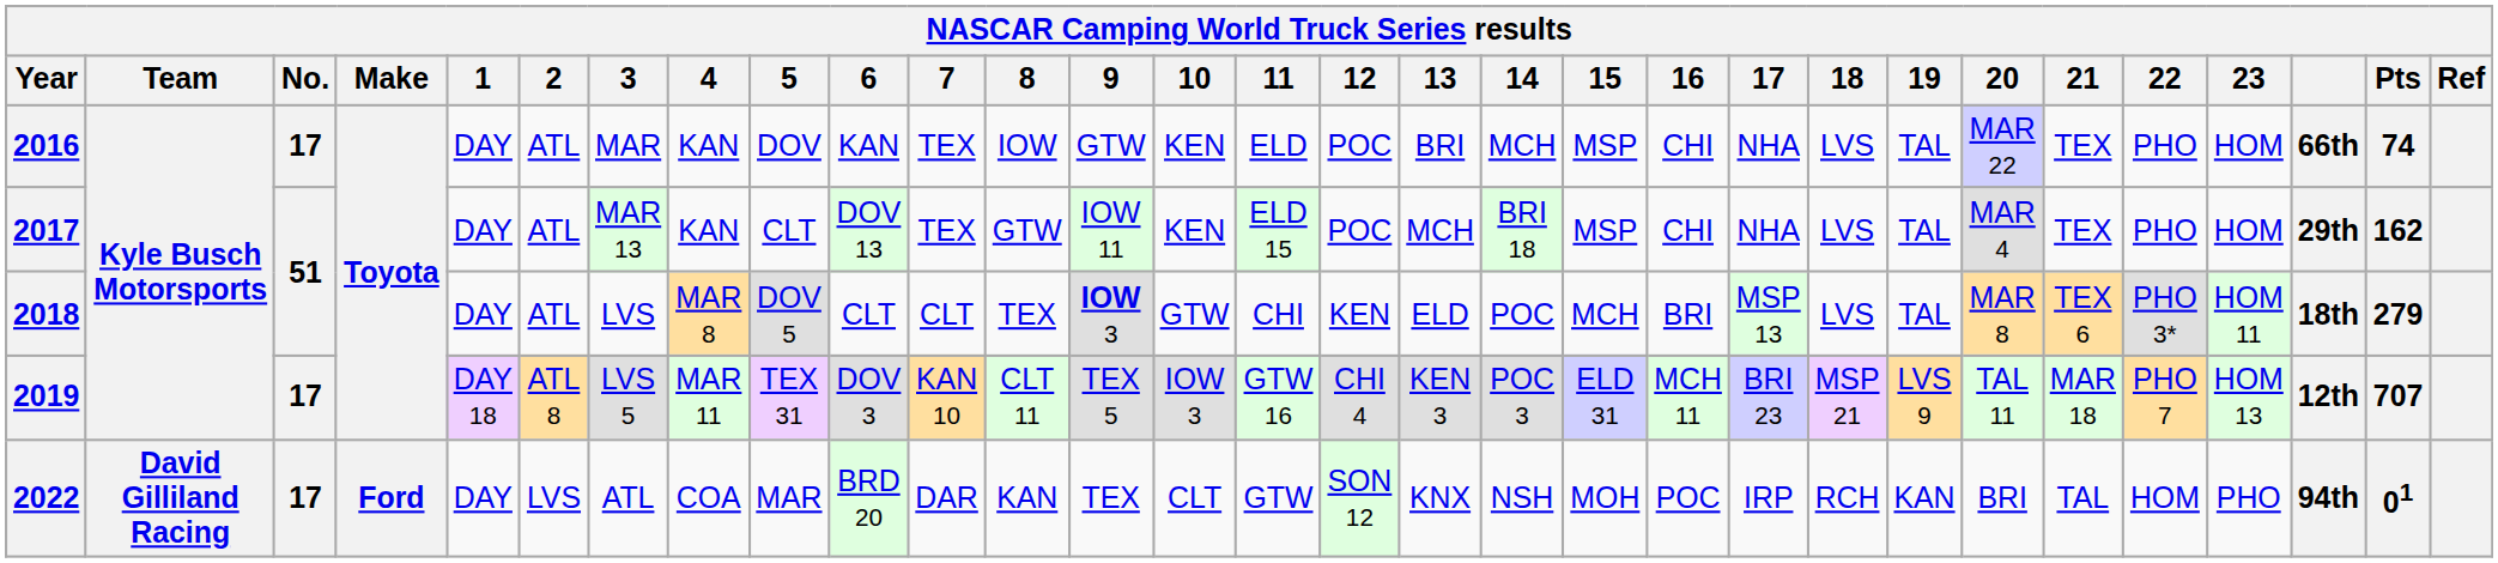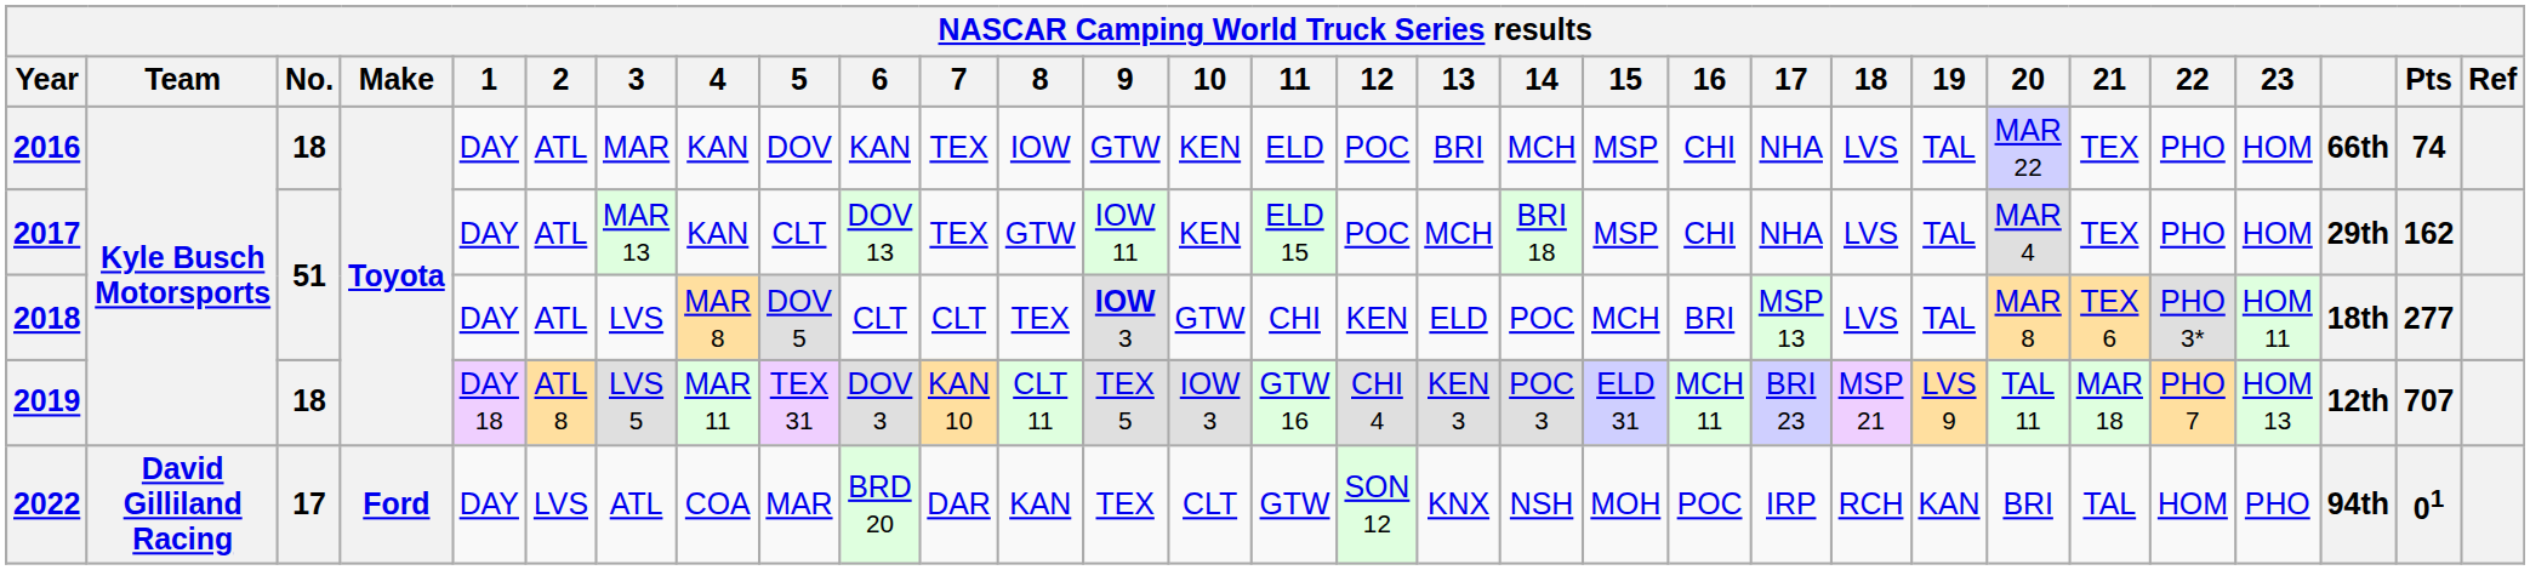 <table class="wikitable" style="text-align:center; font-size:75%">
 <tr>
 <th colspan=45><a href='#'>NASCAR Camping World Truck Series</a> results</th>
 </tr>
 <tr>
 <th>Year</th>
 <th>Team</th>
 <th>No.</th>
 <th>Make</th>
 <th>1</th>
 <th>2</th>
 <th>3</th>
 <th>4</th>
 <th>5</th>
 <th>6</th>
 <th>7</th>
 <th>8</th>
 <th>9</th>
 <th>10</th>
 <th>11</th>
 <th>12</th>
 <th>13</th>
 <th>14</th>
 <th>15</th>
 <th>16</th>
 <th>17</th>
 <th>18</th>
 <th>19</th>
 <th>20</th>
 <th>21</th>
 <th>22</th>
 <th>23</th>
 <th></th>
 <th>Pts</th>
 <th>Ref</th>
 </tr>
 <tr>
 <th><a href='#'>2016</a></th>
 <th rowspan=4><a href='#'>Kyle Busch Motorsports</a></th>
-<th>17</th>
+<th>18</th>
 <th rowspan=4><a href='#'>Toyota</a></th>
 <td><a href='#'>DAY</a></td>
 <td><a href='#'>ATL</a></td>
 <td><a href='#'>MAR</a></td>
 <td><a href='#'>KAN</a></td>
 <td><a href='#'>DOV</a></td>
 <td><a href='#'>KAN</a></td>
 <td><a href='#'>TEX</a></td>
 <td><a href='#'>IOW</a></td>
 <td><a href='#'>GTW</a></td>
 <td><a href='#'>KEN</a></td>
 <td><a href='#'>ELD</a></td>
 <td><a href='#'>POC</a></td>
 <td><a href='#'>BRI</a></td>
 <td><a href='#'>MCH</a></td>
 <td><a href='#'>MSP</a></td>
 <td><a href='#'>CHI</a></td>
 <td><a href='#'>NHA</a></td>
 <td><a href='#'>LVS</a></td>
 <td><a href='#'>TAL</a></td>
 <td style="background:#CFCFFF;"><a href='#'>MAR</a><br><small>22</small></td>
 <td><a href='#'>TEX</a></td>
 <td><a href='#'>PHO</a></td>
 <td><a href='#'>HOM</a></td>
 <th>66th</th>
 <th>74</th>
 <th></th>
 </tr>
 <tr>
 <th><a href='#'>2017</a></th>
 <th rowspan=2>51</th>
 <td><a href='#'>DAY</a></td>
 <td><a href='#'>ATL</a></td>
 <td style="background:#DFFFDF;"><a href='#'>MAR</a><br><small>13</small></td>
 <td><a href='#'>KAN</a></td>
 <td><a href='#'>CLT</a></td>
 <td style="background:#DFFFDF;"><a href='#'>DOV</a><br><small>13</small></td>
 <td><a href='#'>TEX</a></td>
 <td><a href='#'>GTW</a></td>
 <td style="background:#DFFFDF;"><a href='#'>IOW</a><br><small>11</small></td>
 <td><a href='#'>KEN</a></td>
 <td style="background:#DFFFDF;"><a href='#'>ELD</a><br><small>15</small></td>
 <td><a href='#'>POC</a></td>
 <td><a href='#'>MCH</a></td>
 <td style="background:#DFFFDF;"><a href='#'>BRI</a><br><small>18</small></td>
 <td><a href='#'>MSP</a></td>
 <td><a href='#'>CHI</a></td>
 <td><a href='#'>NHA</a></td>
 <td><a href='#'>LVS</a></td>
 <td><a href='#'>TAL</a></td>
 <td style="background:#DFDFDF;"><a href='#'>MAR</a><br><small>4</small></td>
 <td><a href='#'>TEX</a></td>
 <td><a href='#'>PHO</a></td>
 <td><a href='#'>HOM</a></td>
 <th>29th</th>
 <th>162</th>
 <th></th>
 </tr>
 <tr>
 <th><a href='#'>2018</a></th>
 <td><a href='#'>DAY</a></td>
 <td><a href='#'>ATL</a></td>
 <td><a href='#'>LVS</a></td>
 <td style="background:#FFDF9F;"><a href='#'>MAR</a><br><small>8</small></td>
 <td style="background:#DFDFDF;"><a href='#'>DOV</a><br><small>5</small></td>
 <td><a href='#'>CLT</a></td>
 <td><a href='#'>CLT</a></td>
 <td><a href='#'>TEX</a></td>
 <td style="background:#DFDFDF;"><strong><a href='#'>IOW</a></strong><br><small>3</small></td>
 <td><a href='#'>GTW</a></td>
 <td><a href='#'>CHI</a></td>
 <td><a href='#'>KEN</a></td>
 <td><a href='#'>ELD</a></td>
 <td><a href='#'>POC</a></td>
 <td><a href='#'>MCH</a></td>
 <td><a href='#'>BRI</a></td>
 <td style="background:#DFFFDF;"><a href='#'>MSP</a><br><small>13</small></td>
 <td><a href='#'>LVS</a></td>
 <td><a href='#'>TAL</a></td>
 <td style="background:#FFDF9F;"><a href='#'>MAR</a><br><small>8</small></td>
 <td style="background:#FFDF9F;"><a href='#'>TEX</a><br><small>6</small></td>
 <td style="background:#DFDFDF;"><a href='#'>PHO</a><br><small>3*</small></td>
 <td style="background:#DFFFDF;"><a href='#'>HOM</a><br><small>11</small></td>
 <th>18th</th>
-<th>279</th>
+<th>277</th>
 <th></th>
 </tr>
 <tr>
 <th><a href='#'>2019</a></th>
-<th>17</th>
+<th>18</th>
 <td style="background:#EFCFFF;"><a href='#'>DAY</a><br><small>18</small></td>
 <td style="background:#FFDF9F;"><a href='#'>ATL</a><br><small>8</small></td>
 <td style="background:#DFDFDF;"><a href='#'>LVS</a><br><small>5</small></td>
 <td style="background:#DFFFDF;"><a href='#'>MAR</a><br><small>11</small></td>
 <td style="background:#EFCFFF;"><a href='#'>TEX</a><br><small>31</small></td>
 <td style="background:#DFDFDF;"><a href='#'>DOV</a><br><small>3</small></td>
 <td style="background:#FFDF9F;"><a href='#'>KAN</a><br><small>10</small></td>
 <td style="background:#DFFFDF;"><a href='#'>CLT</a><br><small>11</small></td>
 <td style="background:#DFDFDF;"><a href='#'>TEX</a><br><small>5</small></td>
 <td style="background:#DFDFDF;"><a href='#'>IOW</a><br><small>3</small></td>
 <td style="background:#DFFFDF;"><a href='#'>GTW</a><br><small>16</small></td>
 <td style="background:#DFDFDF;"><a href='#'>CHI</a><br><small>4</small></td>
 <td style="background:#DFDFDF;"><a href='#'>KEN</a><br><small>3</small></td>
 <td style="background:#DFDFDF;"><a href='#'>POC</a><br><small>3</small></td>
 <td style="background:#CFCFFF;"><a href='#'>ELD</a><br><small>31</small></td>
 <td style="background:#DFFFDF;"><a href='#'>MCH</a><br><small>11</small></td>
 <td style="background:#CFCFFF;"><a href='#'>BRI</a><br><small>23</small></td>
 <td style="background:#EFCFFF;"><a href='#'>MSP</a><br><small>21</small></td>
 <td style="background:#FFDF9F;"><a href='#'>LVS</a><br><small>9</small></td>
 <td style="background:#DFFFDF;"><a href='#'>TAL</a><br><small>11</small></td>
 <td style="background:#DFFFDF;"><a href='#'>MAR</a><br><small>18</small></td>
 <td style="background:#FFDF9F;"><a href='#'>PHO</a><br><small>7</small></td>
 <td style="background:#DFFFDF;"><a href='#'>HOM</a><br><small>13</small></td>
 <th>12th</th>
 <th>707</th>
 <th></th>
 </tr>
 <tr>
 <th><a href='#'>2022</a></th>
 <th><a href='#'>David Gilliland Racing</a></th>
 <th>17</th>
 <th><a href='#'>Ford</a></th>
 <td><a href='#'>DAY</a></td>
 <td><a href='#'>LVS</a></td>
 <td><a href='#'>ATL</a></td>
 <td><a href='#'>COA</a></td>
 <td><a href='#'>MAR</a></td>
 <td style="background:#DFFFDF;"><a href='#'>BRD</a><br><small>20</small></td>
 <td><a href='#'>DAR</a></td>
 <td><a href='#'>KAN</a></td>
 <td><a href='#'>TEX</a></td>
 <td><a href='#'>CLT</a></td>
 <td><a href='#'>GTW</a></td>
 <td style="background:#DFFFDF;"><a href='#'>SON</a><br><small>12</small></td>
 <td><a href='#'>KNX</a></td>
 <td><a href='#'>NSH</a></td>
 <td><a href='#'>MOH</a></td>
 <td><a href='#'>POC</a></td>
 <td><a href='#'>IRP</a></td>
 <td><a href='#'>RCH</a></td>
 <td><a href='#'>KAN</a></td>
 <td><a href='#'>BRI</a></td>
 <td><a href='#'>TAL</a></td>
 <td><a href='#'>HOM</a></td>
 <td><a href='#'>PHO</a></td>
 <th>94th</th>
 <th>0<sup>1</sup></th>
 <th></th>
 </tr>
 </table>
